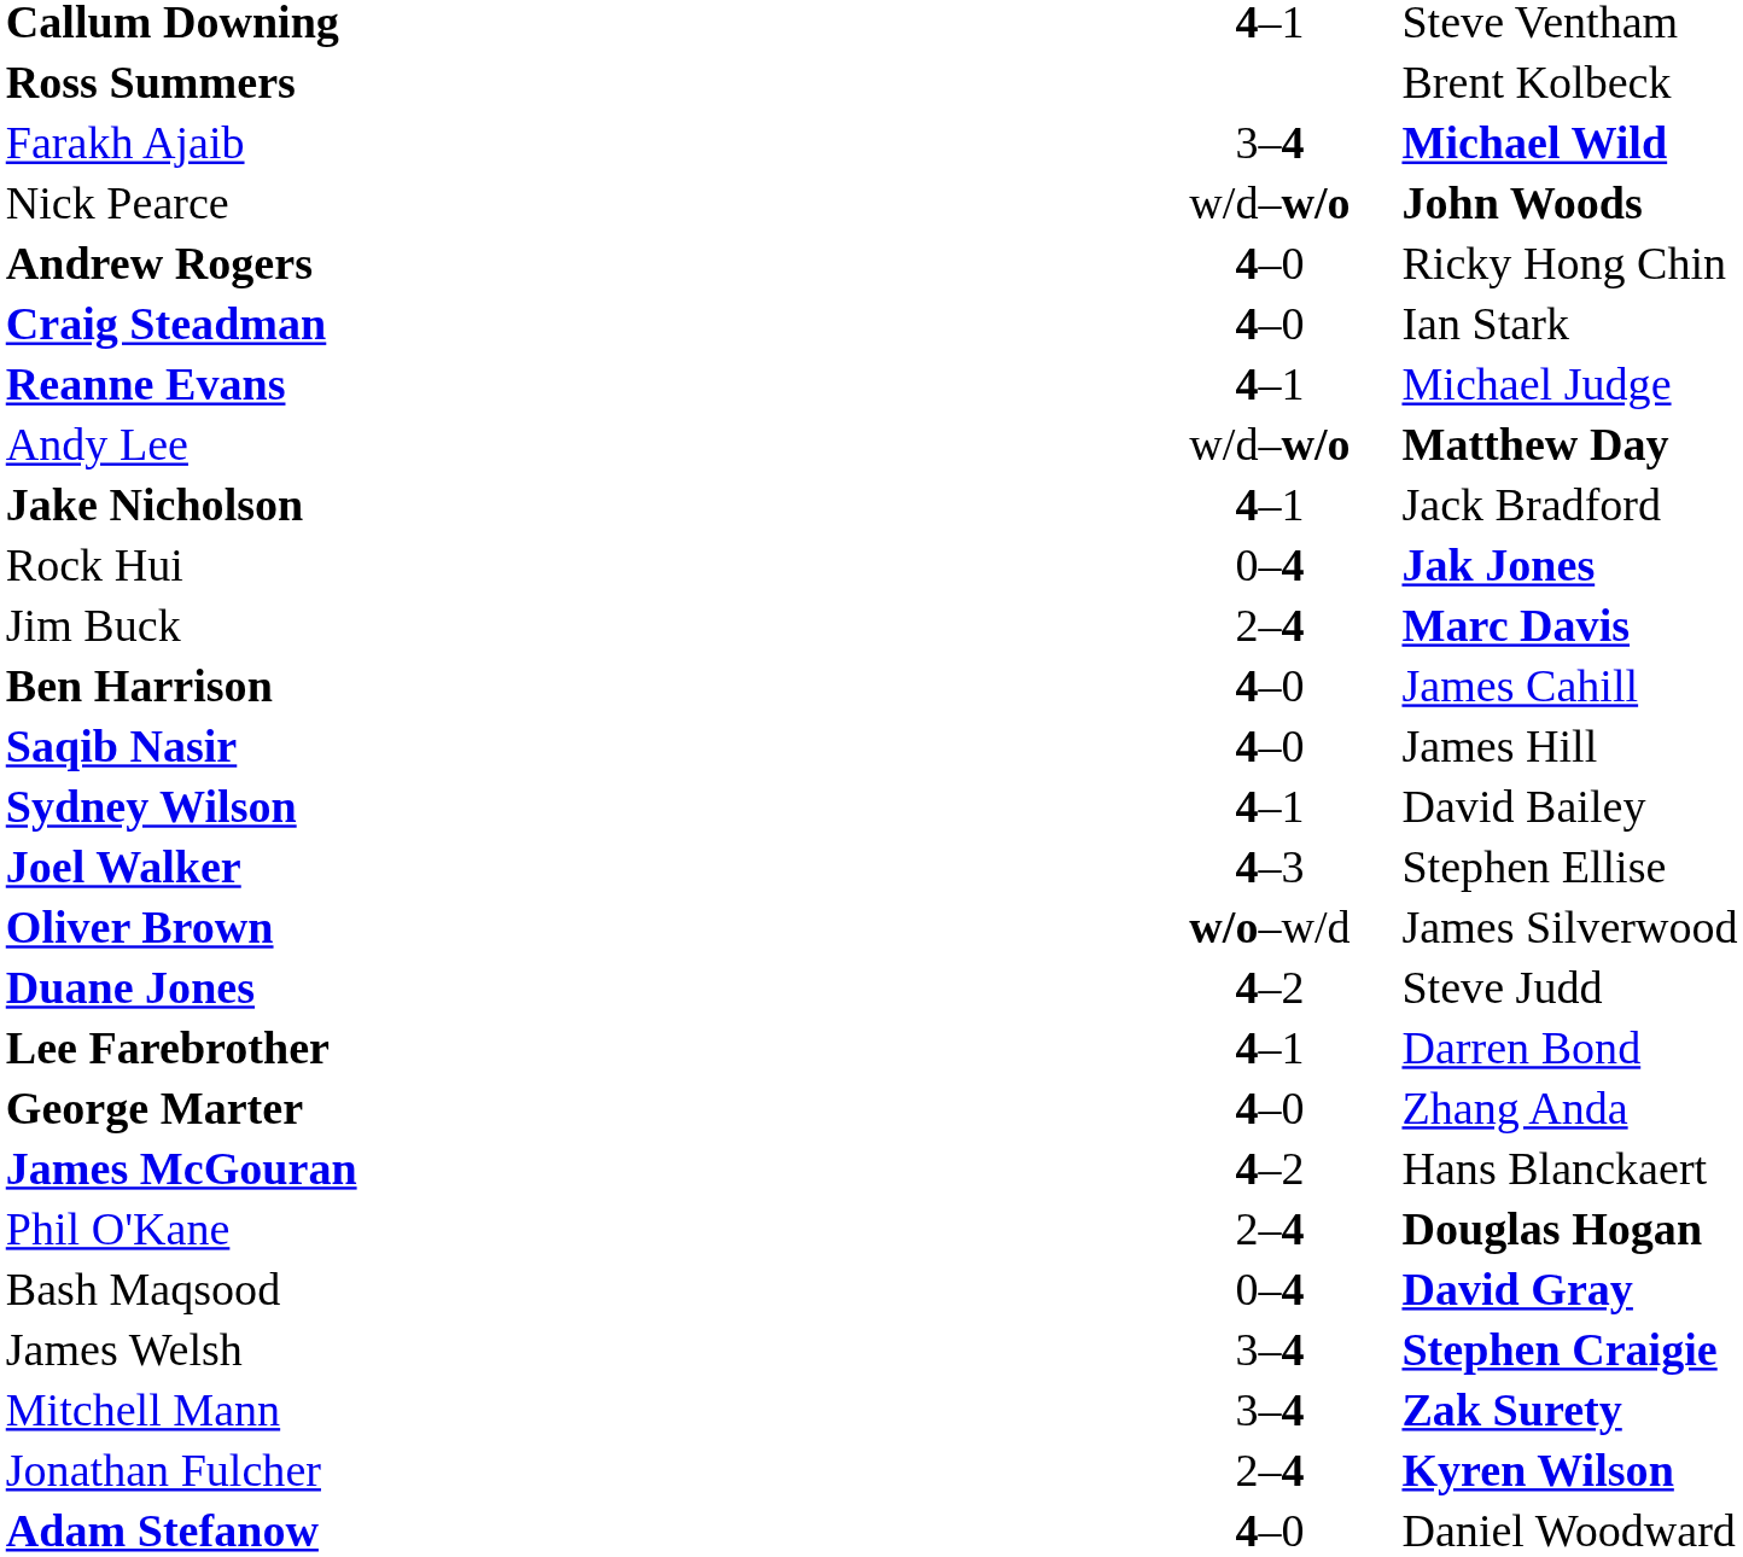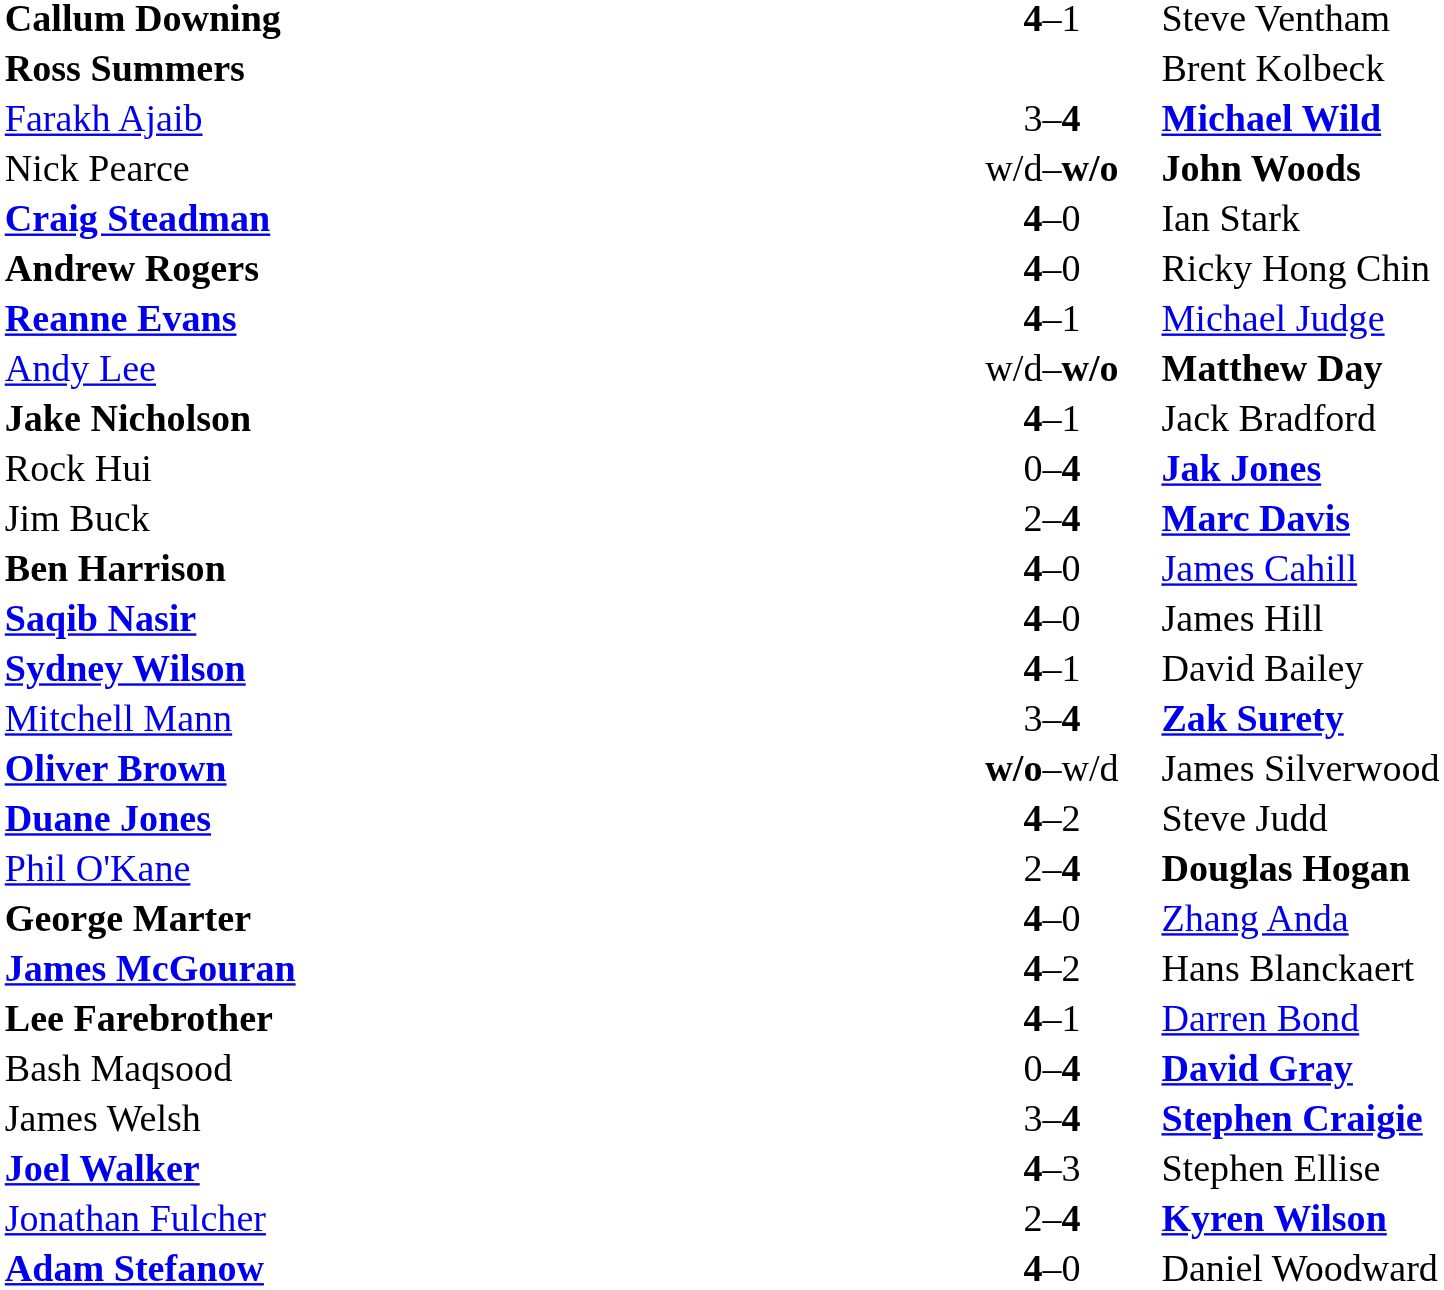 <table width="100%" cellspacing="1">
 <tr>
 <th width=45%></th>
 <th width=10%></th>
 <th width=45%></th>
 </tr>
 <tr>
 <td> <strong>Callum Downing</strong></td>
 <td align="center"><strong>4</strong>–1</td>
 <td> Steve Ventham</td>
 </tr>
 <tr>
 <td> <strong>Ross Summers</strong></td>
 <td align="center"></td>
 <td> Brent Kolbeck</td>
 </tr>
 <tr>
 <td> <a href='#'>Farakh Ajaib</a></td>
 <td align="center">3–<strong>4</strong></td>
 <td> <strong><a href='#'>Michael Wild</a></strong></td>
 </tr>
 <tr>
 <td> Nick Pearce</td>
 <td align="center">w/d–<strong>w/o</strong></td>
 <td> <strong>John Woods</strong></td>
 </tr>
 <tr>
+<td> <strong><a href='#'>Craig Steadman</a></strong></td>
+<td align="center"><strong>4</strong>–0</td>
+<td> Ian Stark</td>
+</tr>
+<tr>
 <td> <strong>Andrew Rogers</strong></td>
 <td align="center"><strong>4</strong>–0</td>
 <td> Ricky Hong Chin</td>
-</tr>
-<tr>
-<td> <strong><a href='#'>Craig Steadman</a></strong></td>
-<td align="center"><strong>4</strong>–0</td>
-<td> Ian Stark</td>
 </tr>
 <tr>
 <td> <strong><a href='#'>Reanne Evans</a></strong></td>
 <td align="center"><strong>4</strong>–1</td>
 <td> <a href='#'>Michael Judge</a></td>
 </tr>
 <tr>
 <td> <a href='#'>Andy Lee</a></td>
 <td align="center">w/d–<strong>w/o</strong></td>
 <td> <strong>Matthew Day</strong></td>
 </tr>
 <tr>
 <td> <strong>Jake Nicholson</strong></td>
 <td align="center"><strong>4</strong>–1</td>
 <td> Jack Bradford</td>
 </tr>
 <tr>
 <td> Rock Hui</td>
 <td align="center">0–<strong>4</strong></td>
 <td> <strong><a href='#'>Jak Jones</a></strong></td>
 </tr>
 <tr>
 <td> Jim Buck</td>
 <td align="center">2–<strong>4</strong></td>
 <td> <strong><a href='#'>Marc Davis</a></strong></td>
 </tr>
 <tr>
 <td> <strong>Ben Harrison</strong></td>
 <td align="center"><strong>4</strong>–0</td>
 <td> <a href='#'>James Cahill</a></td>
 </tr>
 <tr>
 <td> <strong><a href='#'>Saqib Nasir</a></strong></td>
 <td align="center"><strong>4</strong>–0</td>
 <td> James Hill</td>
 </tr>
 <tr>
 <td> <strong><a href='#'>Sydney Wilson</a></strong></td>
 <td align="center"><strong>4</strong>–1</td>
 <td> David Bailey</td>
 </tr>
 <tr>
-<td> <strong><a href='#'>Joel Walker</a></strong></td>
-<td align="center"><strong>4</strong>–3</td>
-<td> Stephen Ellise</td>
+<td> <a href='#'>Mitchell Mann</a></td>
+<td align="center">3–<strong>4</strong></td>
+<td> <strong><a href='#'>Zak Surety</a></strong></td>
 </tr>
 <tr>
 <td> <strong><a href='#'>Oliver Brown</a></strong></td>
 <td align="center"><strong>w/o</strong>–w/d</td>
 <td> James Silverwood</td>
 </tr>
 <tr>
 <td> <strong><a href='#'>Duane Jones</a></strong></td>
 <td align="center"><strong>4</strong>–2</td>
 <td> Steve Judd</td>
 </tr>
 <tr>
-<td> <strong>Lee Farebrother</strong></td>
-<td align="center"><strong>4</strong>–1</td>
-<td> <a href='#'>Darren Bond</a></td>
+<td> <a href='#'>Phil O'Kane</a></td>
+<td align="center">2–<strong>4</strong></td>
+<td> <strong>Douglas Hogan</strong></td>
 </tr>
 <tr>
 <td> <strong>George Marter</strong></td>
 <td align="center"><strong>4</strong>–0</td>
 <td> <a href='#'>Zhang Anda</a></td>
 </tr>
 <tr>
 <td> <strong><a href='#'>James McGouran</a></strong></td>
 <td align="center"><strong>4</strong>–2</td>
 <td> Hans Blanckaert</td>
 </tr>
 <tr>
-<td> <a href='#'>Phil O'Kane</a></td>
-<td align="center">2–<strong>4</strong></td>
-<td> <strong>Douglas Hogan</strong></td>
+<td> <strong>Lee Farebrother</strong></td>
+<td align="center"><strong>4</strong>–1</td>
+<td> <a href='#'>Darren Bond</a></td>
 </tr>
 <tr>
 <td> Bash Maqsood</td>
 <td align="center">0–<strong>4</strong></td>
 <td> <strong><a href='#'>David Gray</a></strong></td>
 </tr>
 <tr>
 <td> James Welsh</td>
 <td align="center">3–<strong>4</strong></td>
 <td> <strong><a href='#'>Stephen Craigie</a></strong></td>
 </tr>
 <tr>
-<td> <a href='#'>Mitchell Mann</a></td>
-<td align="center">3–<strong>4</strong></td>
-<td> <strong><a href='#'>Zak Surety</a></strong></td>
+<td> <strong><a href='#'>Joel Walker</a></strong></td>
+<td align="center"><strong>4</strong>–3</td>
+<td> Stephen Ellise</td>
 </tr>
 <tr>
 <td> <a href='#'>Jonathan Fulcher</a></td>
 <td align="center">2–<strong>4</strong></td>
 <td> <strong><a href='#'>Kyren Wilson</a></strong></td>
 </tr>
 <tr>
 <td> <strong><a href='#'>Adam Stefanow</a></strong></td>
 <td align="center"><strong>4</strong>–0</td>
 <td> Daniel Woodward</td>
 </tr>
 </table>
